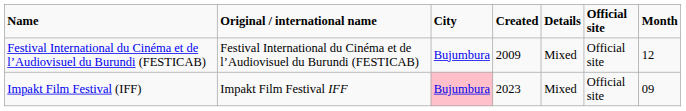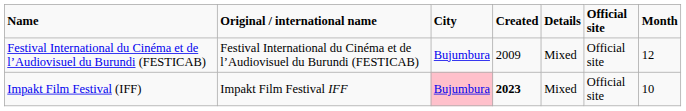 <table class="wikitable">
 <tr>
 <td><strong>Name</strong></td>
 <td><strong>Original / international name</strong></td>
 <td><strong>City</strong></td>
 <td><strong>Created</strong></td>
 <td><strong>Details</strong></td>
 <td><strong>Official site</strong></td>
 <td><strong>Month</strong></td>
 </tr>
 <tr>
 <td><a href='#'>Festival International du Cinéma et de l’Audiovisuel du Burundi</a> (FESTICAB)</td>
 <td>Festival International du Cinéma et de l’Audiovisuel du Burundi (FESTICAB)</td>
 <td><a href='#'>Bujumbura</a></td>
 <td>2009</td>
 <td>Mixed</td>
 <td>Official site</td>
 <td>12</td>
 </tr>
 <tr>
 <td><a href='#'>Impakt Film Festival</a> (IFF)</td>
 <td>Impakt Film Festival <em>IFF</em></td>
 <td style="background: pink;"><a href='#'>Bujumbura</a></td>
-<td>2023</td>
+<td><strong>2023</strong></td>
 <td>Mixed</td>
 <td>Official site</td>
-<td>09</td>
+<td>10</td>
 </tr>
 </table>
